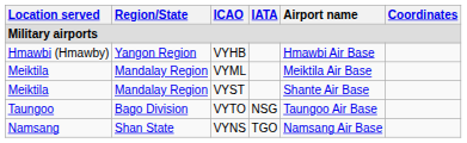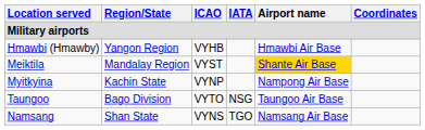 <table class="wikitable sortable" style="font-size:95%;">
 <tr valign="baseline">
 <th style="text-align:left;"><a href='#'>Location served</a></th>
 <th style="text-align:left;"><a href='#'>Region/State</a></th>
 <th style="text-align:left;"><a href='#'>ICAO</a></th>
 <th style="text-align:left;"><a href='#'>IATA</a></th>
 <th style="text-align:left;">Airport name</th>
 <th style="text-align:left;"><a href='#'>Coordinates</a></th>
 </tr>
 <tr class="sortbottom">
 <th colspan="6" style="text-align:left; background:#DDDDDD;">Military airports</th>
 </tr>
 <tr valign="top">
 <td><a href='#'>Hmawbi</a> (Hmawby)</td>
 <td><a href='#'>Yangon Region</a></td>
 <td>VYHB</td>
 <td></td>
 <td><a href='#'>Hmawbi Air Base</a></td>
 <td><small></small></td>
 </tr>
 <tr valign="top">
 <td><a href='#'>Meiktila</a></td>
 <td><a href='#'>Mandalay Region</a></td>
-<td>VYML</td>
+<td>VYST</td>
 <td></td>
-<td><a href='#'>Meiktila Air Base</a></td>
+<td style="background: gold;"><a href='#'>Shante Air Base</a></td>
 <td><small></small></td>
 </tr>
 <tr valign="top">
-<td><a href='#'>Meiktila</a></td>
-<td><a href='#'>Mandalay Region</a></td>
-<td>VYST</td>
+<td><a href='#'>Myitkyina</a></td>
+<td><a href='#'>Kachin State</a></td>
+<td>VYNP</td>
 <td></td>
-<td><a href='#'>Shante Air Base</a></td>
+<td><a href='#'>Nampong Air Base</a></td>
 <td><small></small></td>
 </tr>
 <tr valign="top">
 <td><a href='#'>Taungoo</a></td>
 <td><a href='#'>Bago Division</a></td>
 <td>VYTO</td>
 <td>NSG</td>
 <td><a href='#'>Taungoo Air Base</a></td>
 <td><small></small></td>
 </tr>
 <tr valign="top">
 <td><a href='#'>Namsang</a></td>
 <td><a href='#'>Shan State</a></td>
 <td>VYNS</td>
 <td>TGO</td>
 <td><a href='#'>Namsang Air Base</a></td>
 <td><small></small></td>
 </tr>
 </table>
